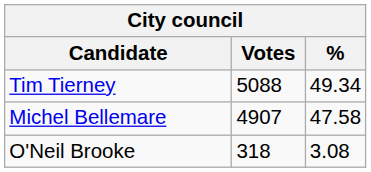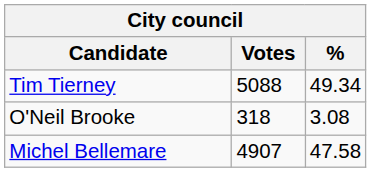 <table class="wikitable">
 <tr>
 <th colspan="3">City council</th>
 </tr>
 <tr>
 <th style="width: 170px">Candidate</th>
 <th style="width: 50px">Votes</th>
 <th style="width: 40px">%</th>
 </tr>
 <tr>
 <td><a href='#'>Tim Tierney</a></td>
 <td>5088</td>
 <td>49.34</td>
 </tr>
 <tr>
+<td>O'Neil Brooke</td>
+<td>318</td>
+<td>3.08</td>
+</tr>
+<tr>
 <td><a href='#'>Michel Bellemare</a></td>
 <td>4907</td>
 <td>47.58</td>
 </tr>
-<tr>
-<td>O'Neil Brooke</td>
-<td>318</td>
-<td>3.08</td>
-</tr>
 </table>
